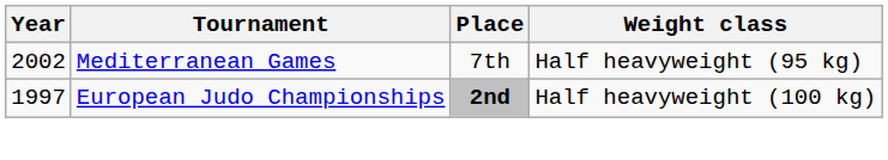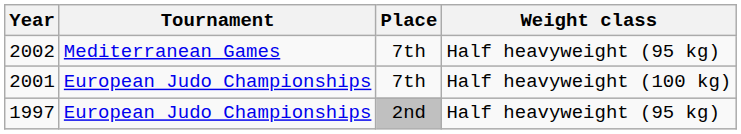 <table class=wikitable>
 <tr>
 <th>Year</th>
 <th>Tournament</th>
 <th>Place</th>
 <th>Weight class</th>
 </tr>
 <tr>
 <td>2002</td>
 <td><a href='#'>Mediterranean Games</a></td>
 <td align="center">7th</td>
 <td>Half heavyweight (95 kg)</td>
 </tr>
 <tr>
+<td>2001</td>
+<td><a href='#'>European Judo Championships</a></td>
+<td align="center">7th</td>
+<td>Half heavyweight (100 kg)</td>
+</tr>
+<tr>
 <td>1997</td>
 <td><a href='#'>European Judo Championships</a></td>
-<td bgcolor="silver" align="center"><strong>2nd</strong></td>
-<td>Half heavyweight (100 kg)</td>
+<td bgcolor="silver" align="center">2nd</td>
+<td>Half heavyweight (95 kg)</td>
 </tr>
 </table>
